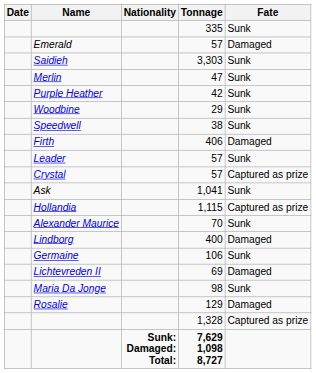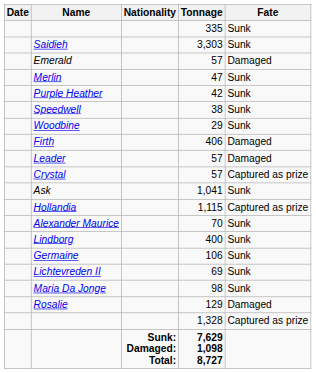 <table class="wikitable sortable">
 <tr>
 <th>Date</th>
 <th>Name</th>
 <th>Nationality</th>
 <th>Tonnage</th>
 <th>Fate</th>
 </tr>
 <tr>
 <td align="right"></td>
 <td align="left"></td>
 <td align="left"></td>
 <td align="right">335</td>
 <td align="left">Sunk</td>
 </tr>
 <tr>
 <td align="right"></td>
+<td align="left"><a href='#'><em>Saidieh</em></a></td>
+<td align="left"></td>
+<td align="right">3,303</td>
+<td align="left">Sunk</td>
+</tr>
+<tr>
+<td align="right"></td>
 <td align="left"><em>Emerald</em></td>
 <td align="left"></td>
 <td align="right">57</td>
 <td align="left">Damaged</td>
-</tr>
-<tr>
-<td align="right"></td>
-<td align="left"><a href='#'><em>Saidieh</em></a></td>
-<td align="left"></td>
-<td align="right">3,303</td>
-<td align="left">Sunk</td>
 </tr>
 <tr>
 <td align="right"></td>
 <td align="left"><a href='#'><em>Merlin</em></a></td>
 <td align="left"></td>
 <td align="right">47</td>
 <td align="left">Sunk</td>
 </tr>
 <tr>
 <td align="right"></td>
 <td align="left"><a href='#'><em>Purple Heather</em></a></td>
 <td align="left"></td>
 <td align="right">42</td>
 <td align="left">Sunk</td>
 </tr>
 <tr>
 <td align="right"></td>
-<td align="left"><a href='#'><em>Woodbine</em></a></td>
+<td align="left"><a href='#'><em>Speedwell</em></a></td>
 <td align="left"></td>
-<td align="right">29</td>
+<td align="right">38</td>
 <td align="left">Sunk</td>
 </tr>
 <tr>
 <td align="right"></td>
-<td align="left"><a href='#'><em>Speedwell</em></a></td>
+<td align="left"><a href='#'><em>Woodbine</em></a></td>
 <td align="left"></td>
-<td align="right">38</td>
+<td align="right">29</td>
 <td align="left">Sunk</td>
 </tr>
 <tr>
 <td align="right"></td>
 <td align="left"><a href='#'><em>Firth</em></a></td>
 <td align="left"></td>
 <td align="right">406</td>
 <td align="left">Damaged</td>
 </tr>
 <tr>
 <td align="right"></td>
 <td align="left"><a href='#'><em>Leader</em></a></td>
 <td align="left"></td>
 <td align="right">57</td>
-<td align="left">Sunk</td>
+<td align="left">Damaged</td>
 </tr>
 <tr>
 <td align="right"></td>
 <td align="left"><a href='#'><em>Crystal</em></a></td>
 <td align="left"></td>
 <td align="right">57</td>
 <td align="left">Captured as prize</td>
 </tr>
 <tr>
 <td align="right"></td>
 <td align="left"><em>Ask</em></td>
 <td align="left"></td>
 <td align="right">1,041</td>
 <td align="left">Sunk</td>
 </tr>
 <tr>
 <td align="right"></td>
 <td align="left"><a href='#'><em>Hollandia</em></a></td>
 <td align="left"></td>
 <td align="right">1,115</td>
 <td align="left">Captured as prize</td>
 </tr>
 <tr>
 <td align="right"></td>
 <td align="left"><a href='#'><em>Alexander Maurice</em></a></td>
 <td align="left"></td>
 <td align="right">70</td>
 <td align="left">Sunk</td>
 </tr>
 <tr>
 <td align="right"></td>
 <td align="left"><a href='#'><em>Lindborg</em></a></td>
 <td align="left"></td>
 <td align="right">400</td>
-<td align="left">Damaged</td>
+<td align="left">Sunk</td>
 </tr>
 <tr>
 <td align="right"></td>
 <td align="left"><a href='#'><em>Germaine</em></a></td>
 <td align="left"></td>
 <td align="right">106</td>
 <td align="left">Sunk</td>
 </tr>
 <tr>
 <td align="right"></td>
 <td align="left"><a href='#'><em>Lichtevreden II</em></a></td>
 <td align="left"></td>
 <td align="right">69</td>
-<td align="left">Damaged</td>
+<td align="left">Sunk</td>
 </tr>
 <tr>
 <td align="right"></td>
 <td align="left"><a href='#'><em>Maria Da Jonge</em></a></td>
 <td align="left"></td>
 <td align="right">98</td>
 <td align="left">Sunk</td>
 </tr>
 <tr>
 <td align="right"></td>
 <td align="left"><a href='#'><em>Rosalie</em></a></td>
 <td align="left"></td>
 <td align="right">129</td>
 <td align="left">Damaged</td>
 </tr>
 <tr>
 <td align="right"></td>
 <td align=$left$></td>
 <td align="left"></td>
 <td align="right">1,328</td>
 <td align="left">Captured as prize</td>
 </tr>
 <tr>
 <td></td>
 <td></td>
 <td align="right"><strong>Sunk:<br>Damaged:<br>Total:</strong></td>
 <td align="right"><strong>7,629<br>1,098<br>8,727</strong></td>
 <td></td>
 </tr>
 </table>
